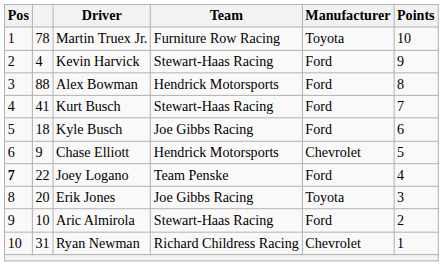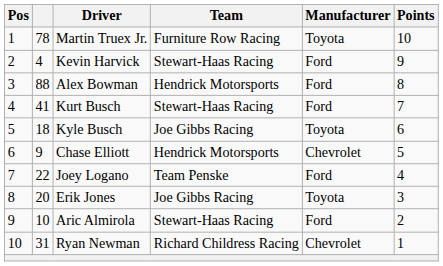 <table class="wikitable" style="font-size:98%">
 <tr>
 <th>Pos</th>
 <th></th>
 <th>Driver</th>
 <th>Team</th>
 <th>Manufacturer</th>
 <th>Points</th>
 </tr>
 <tr>
 <td>1</td>
 <td>78</td>
 <td>Martin Truex Jr.</td>
 <td>Furniture Row Racing</td>
 <td>Toyota</td>
 <td>10</td>
 </tr>
 <tr>
 <td>2</td>
 <td>4</td>
 <td>Kevin Harvick</td>
 <td>Stewart-Haas Racing</td>
 <td>Ford</td>
 <td>9</td>
 </tr>
 <tr>
 <td>3</td>
 <td>88</td>
 <td>Alex Bowman</td>
 <td>Hendrick Motorsports</td>
 <td>Ford</td>
 <td>8</td>
 </tr>
 <tr>
 <td>4</td>
 <td>41</td>
 <td>Kurt Busch</td>
 <td>Stewart-Haas Racing</td>
 <td>Ford</td>
 <td>7</td>
 </tr>
 <tr>
 <td>5</td>
 <td>18</td>
 <td>Kyle Busch</td>
 <td>Joe Gibbs Racing</td>
-<td>Ford</td>
+<td>Toyota</td>
 <td>6</td>
 </tr>
 <tr>
 <td>6</td>
 <td>9</td>
 <td>Chase Elliott</td>
 <td>Hendrick Motorsports</td>
 <td>Chevrolet</td>
 <td>5</td>
 </tr>
 <tr>
-<td><strong>7</strong></td>
+<td>7</td>
 <td>22</td>
 <td>Joey Logano</td>
 <td>Team Penske</td>
 <td>Ford</td>
 <td>4</td>
 </tr>
 <tr>
 <td>8</td>
 <td>20</td>
 <td>Erik Jones</td>
 <td>Joe Gibbs Racing</td>
 <td>Toyota</td>
 <td>3</td>
 </tr>
 <tr>
 <td>9</td>
 <td>10</td>
 <td>Aric Almirola</td>
 <td>Stewart-Haas Racing</td>
 <td>Ford</td>
 <td>2</td>
 </tr>
 <tr>
 <td>10</td>
 <td>31</td>
 <td>Ryan Newman</td>
 <td>Richard Childress Racing</td>
 <td>Chevrolet</td>
 <td>1</td>
 </tr>
 <tr>
 <th colspan="6"></th>
 </tr>
 </table>
